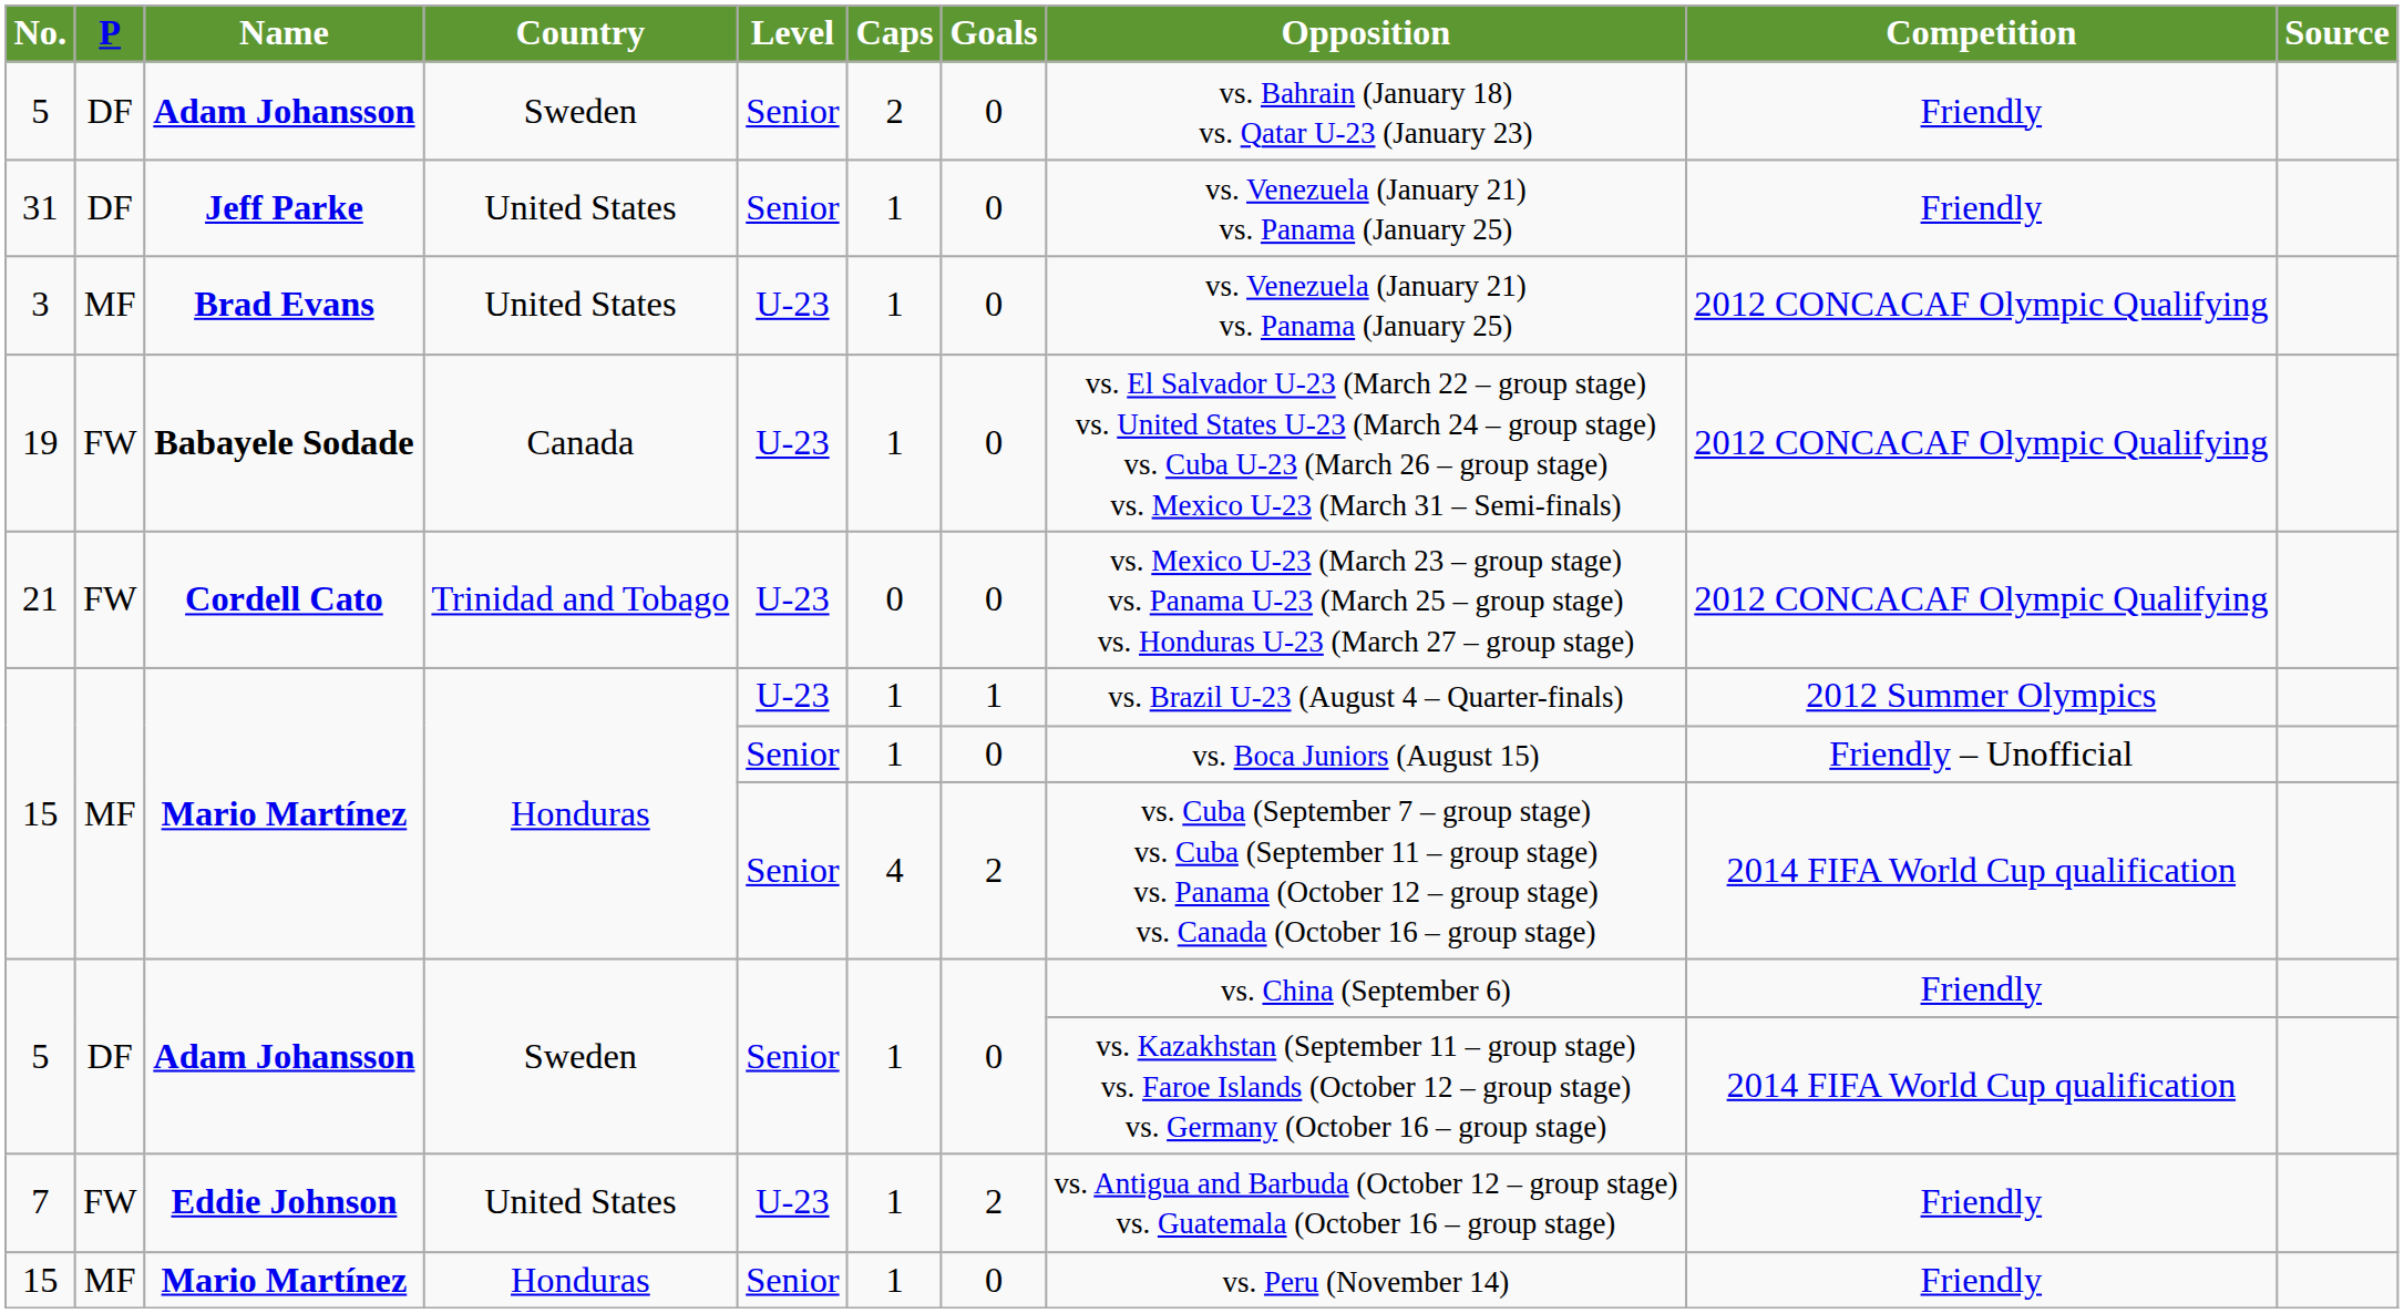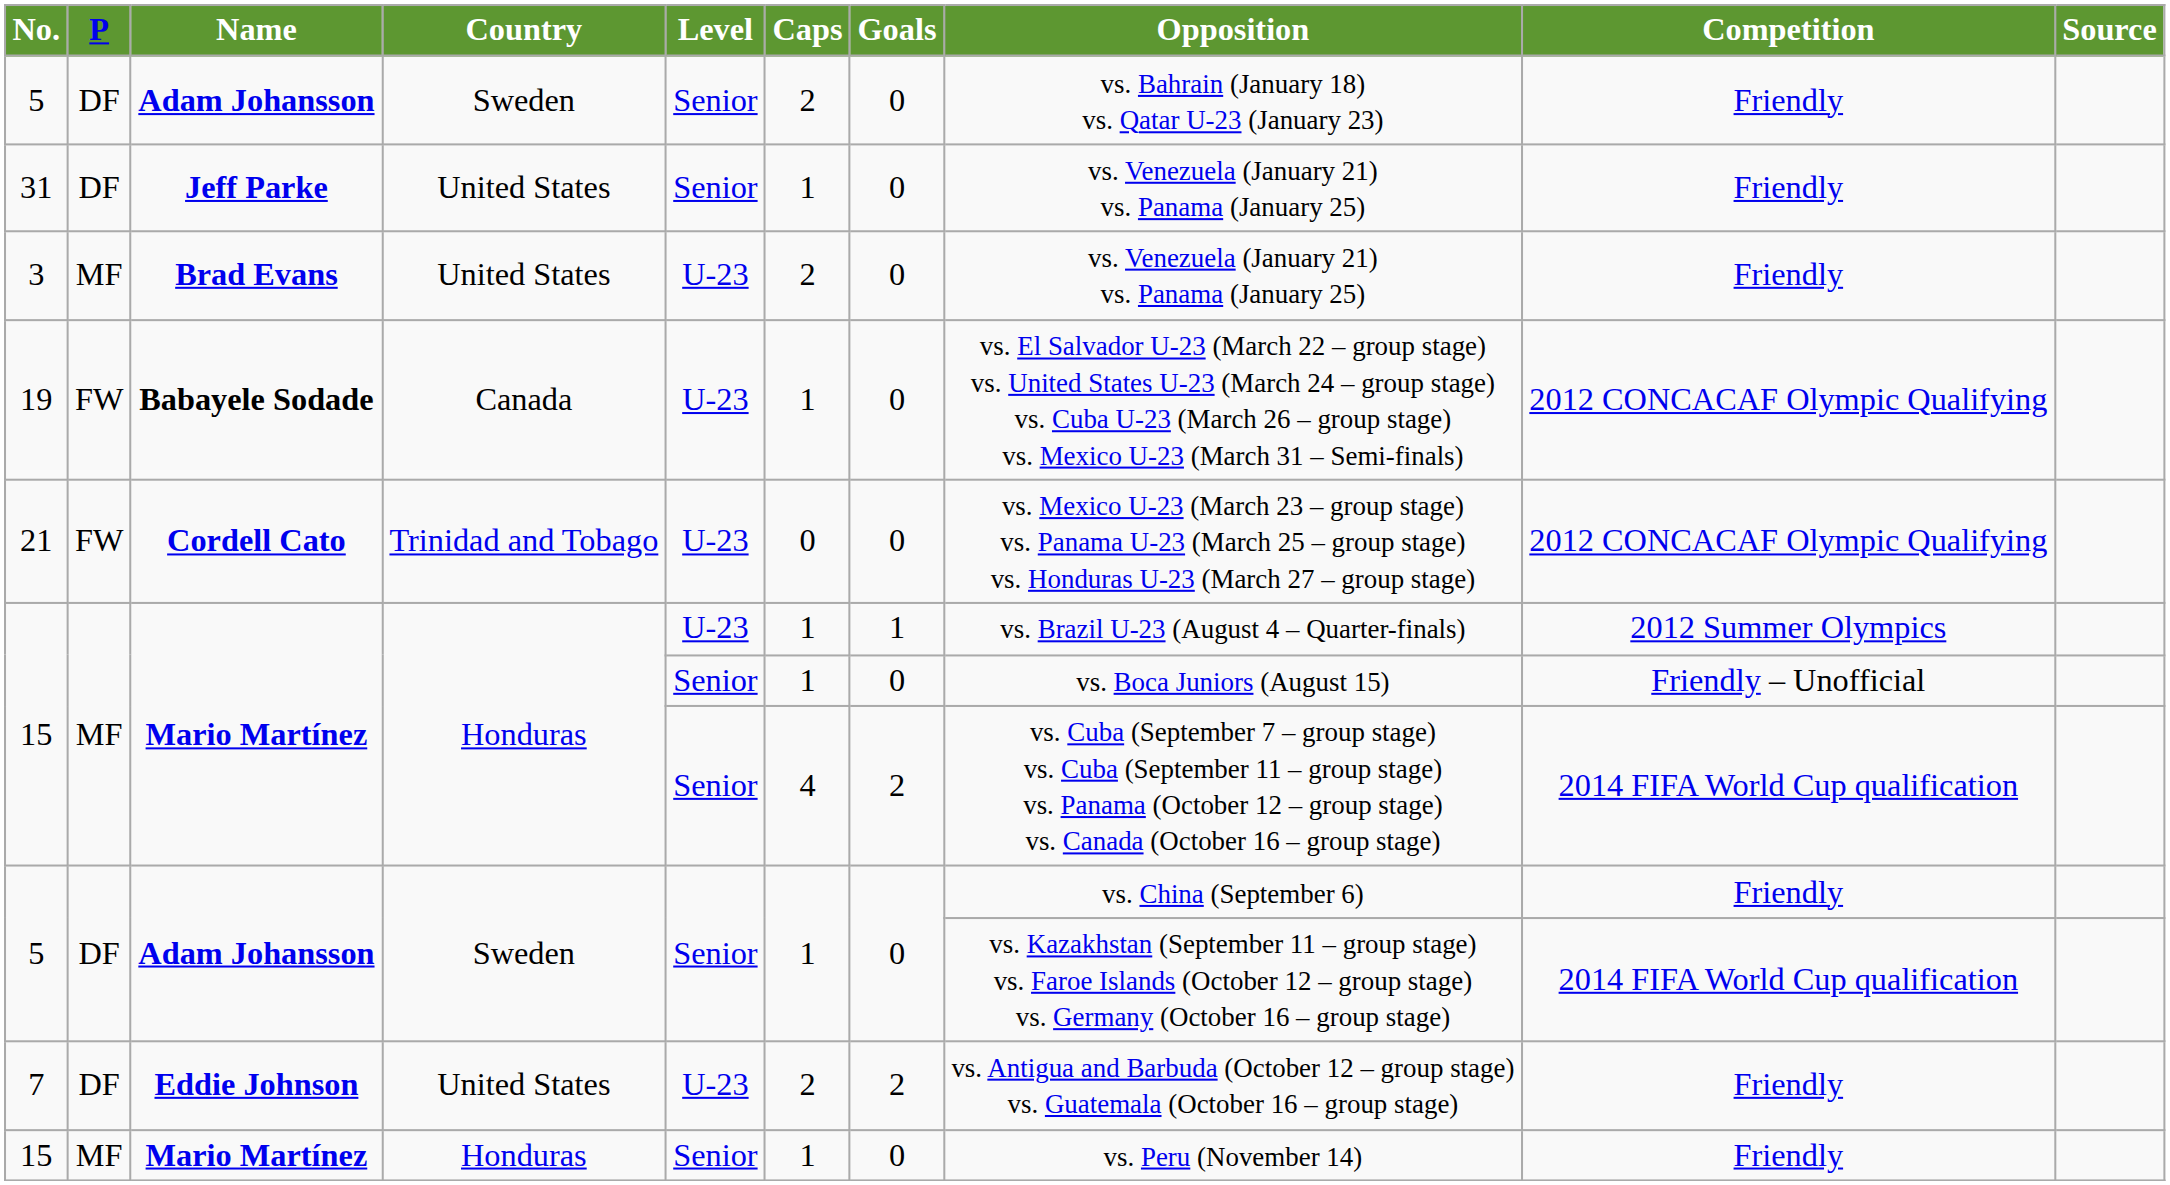 <table class="wikitable" style="text-align: center;">
 <tr>
 <th style="background:#5d9731; color:white; text-align:center;"><strong>No.</strong></th>
 <th style="background:#5d9731; color:white; text-align:center;"><strong><a href='#'>P</a></strong></th>
 <th style="background:#5d9731; color:white; text-align:center;"><strong>Name</strong></th>
 <th style="background:#5d9731; color:white; text-align:center;"><strong>Country</strong></th>
 <th style="background:#5d9731; color:white; text-align:center;"><strong>Level</strong></th>
 <th style="background:#5d9731; color:white; text-align:center;"><strong>Caps</strong></th>
 <th style="background:#5d9731; color:white; text-align:center;"><strong>Goals</strong></th>
 <th style="background:#5d9731; color:white; text-align:center;"><strong>Opposition</strong></th>
 <th style="background:#5d9731; color:white; text-align:center;"><strong>Competition</strong></th>
 <th style="background:#5d9731; color:white; text-align:center;"><strong>Source</strong></th>
 </tr>
 <tr>
 <td>5</td>
 <td>DF</td>
 <td><strong><a href='#'>Adam Johansson</a></strong></td>
 <td>Sweden</td>
 <td><a href='#'>Senior</a></td>
 <td>2</td>
 <td>0</td>
 <td><small>vs. <a href='#'>Bahrain</a> (January 18)<br>vs. <a href='#'>Qatar U-23</a> (January 23)</small></td>
 <td><a href='#'>Friendly</a></td>
 <td></td>
 </tr>
 <tr>
 <td>31</td>
 <td>DF</td>
 <td><strong><a href='#'>Jeff Parke</a></strong></td>
 <td>United States</td>
 <td><a href='#'>Senior</a></td>
 <td>1</td>
 <td>0</td>
 <td><small>vs. <a href='#'>Venezuela</a> (January 21)<br>vs. <a href='#'>Panama</a> (January 25)</small></td>
 <td><a href='#'>Friendly</a></td>
 <td></td>
 </tr>
 <tr>
 <td>3</td>
 <td>MF</td>
 <td><strong><a href='#'>Brad Evans</a></strong></td>
 <td>United States</td>
 <td><a href='#'>U-23</a></td>
-<td>1</td>
+<td>2</td>
 <td>0</td>
 <td><small>vs. <a href='#'>Venezuela</a> (January 21)<br>vs. <a href='#'>Panama</a> (January 25)</small></td>
-<td><a href='#'>2012 CONCACAF Olympic Qualifying</a></td>
+<td><a href='#'>Friendly</a></td>
 <td></td>
 </tr>
 <tr>
 <td>19</td>
 <td>FW</td>
 <td><strong>Babayele Sodade</strong></td>
 <td>Canada</td>
 <td><a href='#'>U-23</a></td>
 <td>1</td>
 <td>0</td>
 <td><small>vs. <a href='#'>El Salvador U-23</a> (March 22 – group stage)<br>vs. <a href='#'>United States U-23</a> (March 24 – group stage)<br>vs. <a href='#'>Cuba U-23</a> (March 26 – group stage) <br>vs. <a href='#'>Mexico U-23</a> (March 31 – Semi-finals)</small></td>
 <td><a href='#'>2012 CONCACAF Olympic Qualifying</a></td>
 <td></td>
 </tr>
 <tr>
 <td>21</td>
 <td>FW</td>
 <td><strong><a href='#'>Cordell Cato</a></strong></td>
 <td><a href='#'>Trinidad and Tobago</a></td>
 <td><a href='#'>U-23</a></td>
 <td>0</td>
 <td>0</td>
 <td><small>vs. <a href='#'>Mexico U-23</a> (March 23 – group stage)<br>vs. <a href='#'>Panama U-23</a> (March 25 – group stage)<br>vs. <a href='#'>Honduras U-23</a> (March 27 – group stage)</small></td>
 <td><a href='#'>2012 CONCACAF Olympic Qualifying</a></td>
 <td></td>
 </tr>
 <tr>
 <td rowspan=3>15</td>
 <td rowspan=3>MF</td>
 <td rowspan=3><strong><a href='#'>Mario Martínez</a></strong></td>
 <td rowspan=3><a href='#'>Honduras</a></td>
 <td><a href='#'>U-23</a></td>
 <td>1</td>
 <td>1</td>
 <td><small>vs. <a href='#'>Brazil U-23</a>  (August 4 – Quarter-finals)</small></td>
 <td><a href='#'>2012 Summer Olympics</a></td>
 <td></td>
 </tr>
 <tr>
 <td><a href='#'>Senior</a></td>
 <td>1</td>
 <td>0</td>
 <td><small>vs. <a href='#'>Boca Juniors</a> (August 15)</small></td>
 <td><a href='#'>Friendly</a> – Unofficial</td>
 <td></td>
 </tr>
 <tr>
 <td><a href='#'>Senior</a></td>
 <td>4</td>
 <td>2</td>
 <td><small>vs. <a href='#'>Cuba</a> (September 7 – group stage)<br>vs. <a href='#'>Cuba</a> (September 11 – group stage)<br>vs. <a href='#'>Panama</a> (October 12 – group stage)<br>vs. <a href='#'>Canada</a>   (October 16 – group stage)</small></td>
 <td><a href='#'>2014 FIFA World Cup qualification</a></td>
 <td></td>
 </tr>
 <tr>
 <td rowspan=2>5</td>
 <td rowspan=2>DF</td>
 <td rowspan=2><strong><a href='#'>Adam Johansson</a></strong></td>
 <td rowspan=2>Sweden</td>
 <td rowspan=2><a href='#'>Senior</a></td>
 <td rowspan=2>1</td>
 <td rowspan=2>0</td>
 <td><small>vs. <a href='#'>China</a> (September 6)</small></td>
 <td><a href='#'>Friendly</a></td>
 <td></td>
 </tr>
 <tr>
 <td><small>vs. <a href='#'>Kazakhstan</a> (September 11 – group stage)<br>vs. <a href='#'>Faroe Islands</a> (October 12 – group stage)<br>vs. <a href='#'>Germany</a> (October 16 – group stage)</small></td>
 <td><a href='#'>2014 FIFA World Cup qualification</a></td>
 <td></td>
 </tr>
 <tr>
 <td>7</td>
-<td>FW</td>
+<td>DF</td>
 <td><strong><a href='#'>Eddie Johnson</a></strong></td>
 <td>United States</td>
 <td><a href='#'>U-23</a></td>
-<td>1</td>
+<td>2</td>
 <td>2</td>
 <td><small>vs. <a href='#'>Antigua and Barbuda</a>   (October 12 – group stage)<br>vs. <a href='#'>Guatemala</a> (October 16 – group stage)</small></td>
 <td><a href='#'>Friendly</a></td>
 <td></td>
 </tr>
 <tr>
 <td>15</td>
 <td>MF</td>
 <td><strong><a href='#'>Mario Martínez</a></strong></td>
 <td><a href='#'>Honduras</a></td>
 <td><a href='#'>Senior</a></td>
 <td>1</td>
 <td>0</td>
 <td><small>vs. <a href='#'>Peru</a> (November 14)</small></td>
 <td><a href='#'>Friendly</a></td>
 <td></td>
 </tr>
 <tr>
 </tr>
 </table>
